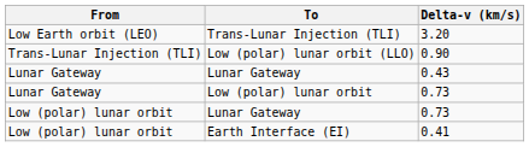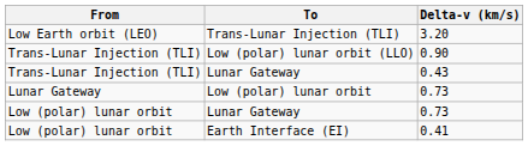 <table class="wikitable">
 <tr>
 <th>From</th>
 <th>To</th>
 <th>Delta-v (km/s)</th>
 </tr>
 <tr>
 <td>Low Earth orbit (LEO)</td>
 <td>Trans-Lunar Injection (TLI)</td>
 <td>3.20</td>
 </tr>
 <tr>
 <td>Trans-Lunar Injection (TLI)</td>
 <td>Low (polar) lunar orbit (LLO)</td>
 <td>0.90</td>
 </tr>
 <tr>
-<td>Lunar Gateway</td>
+<td>Trans-Lunar Injection (TLI)</td>
 <td>Lunar Gateway</td>
 <td>0.43</td>
 </tr>
 <tr>
 <td>Lunar Gateway</td>
 <td>Low (polar) lunar orbit</td>
 <td>0.73</td>
 </tr>
 <tr>
 <td>Low (polar) lunar orbit</td>
 <td>Lunar Gateway</td>
 <td>0.73</td>
 </tr>
 <tr>
 <td>Low (polar) lunar orbit</td>
 <td>Earth Interface (EI)</td>
 <td>0.41</td>
 </tr>
 </table>
